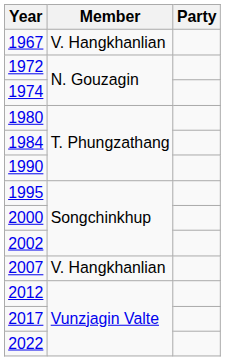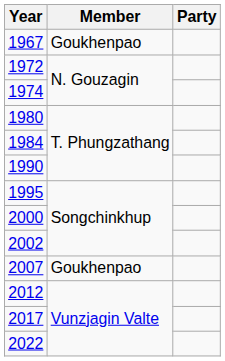 <table class="wikitable sortable">
 <tr>
 <th>Year</th>
 <th>Member</th>
 <th colspan="2">Party</th>
 </tr>
 <tr>
 <td><a href='#'>1967</a></td>
-<td>V. Hangkhanlian</td>
+<td>Goukhenpao</td>
 <td></td>
 </tr>
 <tr>
 <td><a href='#'>1972</a></td>
 <td rowspan="2">N. Gouzagin</td>
 <td></td>
 </tr>
 <tr>
 <td><a href='#'>1974</a></td>
 <td></td>
 </tr>
 <tr>
 <td><a href='#'>1980</a></td>
 <td rowspan="3">T. Phungzathang</td>
 <td></td>
 </tr>
 <tr>
 <td><a href='#'>1984</a></td>
 <td></td>
 </tr>
 <tr>
 <td><a href='#'>1990</a></td>
 </tr>
 <tr>
 <td><a href='#'>1995</a></td>
 <td rowspan="3">Songchinkhup</td>
 <td></td>
 </tr>
 <tr>
 <td><a href='#'>2000</a></td>
 <td></td>
 </tr>
 <tr>
 <td><a href='#'>2002</a></td>
 <td></td>
 </tr>
 <tr>
 <td><a href='#'>2007</a></td>
-<td>V. Hangkhanlian</td>
+<td>Goukhenpao</td>
 <td></td>
 </tr>
 <tr>
 <td><a href='#'>2012</a></td>
 <td rowspan="3"><a href='#'>Vunzjagin Valte</a></td>
 <td></td>
 </tr>
 <tr>
 <td><a href='#'>2017</a></td>
 <td></td>
 </tr>
 <tr>
 <td><a href='#'>2022</a></td>
 </tr>
 </table>
